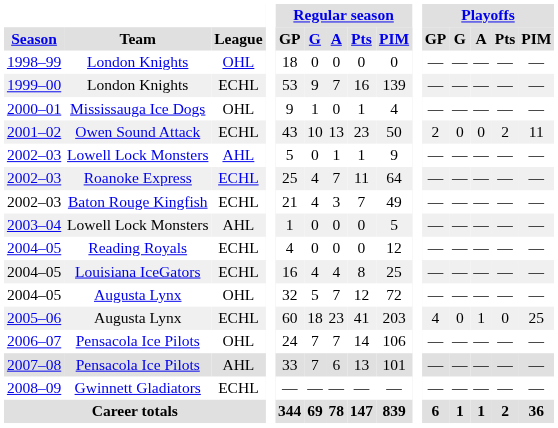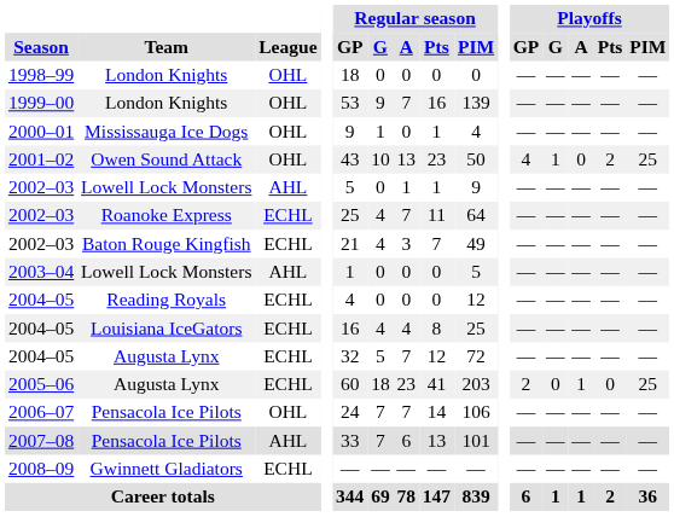 <table BORDER="0" CELLPADDING="3" CELLSPACING="0" ID="Table3">
 <tr ALIGN="center" bgcolor="#e0e0e0">
 <th ALIGN="center" colspan="3" bgcolor="#ffffff"> </th>
 <th ALIGN="center" rowspan="99" bgcolor="#ffffff"> </th>
 <th ALIGN="center" colspan="5"><a href='#'>Regular season</a></th>
 <th ALIGN="center" rowspan="99" bgcolor="#ffffff"> </th>
 <th ALIGN="center" colspan="5"><a href='#'>Playoffs</a></th>
 </tr>
 <tr ALIGN="center" bgcolor="#e0e0e0">
 <th><a href='#'>Season</a></th>
 <th>Team</th>
 <th>League</th>
 <th>GP</th>
 <th><a href='#'>G</a></th>
 <th><a href='#'>A</a></th>
 <th><a href='#'>Pts</a></th>
 <th><a href='#'>PIM</a></th>
 <th>GP</th>
 <th>G</th>
 <th>A</th>
 <th>Pts</th>
 <th>PIM</th>
 </tr>
 <tr ALIGN="center">
 <td><a href='#'>1998–99</a></td>
 <td><a href='#'>London Knights</a></td>
 <td><a href='#'>OHL</a></td>
 <td>18</td>
 <td>0</td>
 <td>0</td>
 <td>0</td>
 <td>0</td>
 <td>—</td>
 <td>—</td>
 <td>—</td>
 <td>—</td>
 <td>—</td>
 </tr>
 <tr ALIGN="center" bgcolor="#f0f0f0">
 <td><a href='#'>1999–00</a></td>
 <td>London Knights</td>
-<td>ECHL</td>
+<td>OHL</td>
 <td>53</td>
 <td>9</td>
 <td>7</td>
 <td>16</td>
 <td>139</td>
 <td>—</td>
 <td>—</td>
 <td>—</td>
 <td>—</td>
 <td>—</td>
 </tr>
 <tr ALIGN="center">
 <td><a href='#'>2000–01</a></td>
 <td><a href='#'>Mississauga Ice Dogs</a></td>
 <td>OHL</td>
 <td>9</td>
 <td>1</td>
 <td>0</td>
 <td>1</td>
 <td>4</td>
 <td>—</td>
 <td>—</td>
 <td>—</td>
 <td>—</td>
 <td>—</td>
 </tr>
 <tr ALIGN="center" bgcolor="#f0f0f0">
 <td><a href='#'>2001–02</a></td>
 <td><a href='#'>Owen Sound Attack</a></td>
-<td>ECHL</td>
+<td>OHL</td>
 <td>43</td>
 <td>10</td>
 <td>13</td>
 <td>23</td>
 <td>50</td>
-<td>2</td>
-<td>0</td>
+<td>4</td>
+<td>1</td>
 <td>0</td>
 <td>2</td>
-<td>11</td>
+<td>25</td>
 </tr>
 <tr ALIGN="center">
 <td><a href='#'>2002–03</a></td>
 <td><a href='#'>Lowell Lock Monsters</a></td>
 <td><a href='#'>AHL</a></td>
 <td>5</td>
 <td>0</td>
 <td>1</td>
 <td>1</td>
 <td>9</td>
 <td>—</td>
 <td>—</td>
 <td>—</td>
 <td>—</td>
 <td>—</td>
 </tr>
 <tr ALIGN="center" bgcolor="#f0f0f0">
 <td><a href='#'>2002–03</a></td>
 <td><a href='#'>Roanoke Express</a></td>
 <td><a href='#'>ECHL</a></td>
 <td>25</td>
 <td>4</td>
 <td>7</td>
 <td>11</td>
 <td>64</td>
 <td>—</td>
 <td>—</td>
 <td>—</td>
 <td>—</td>
 <td>—</td>
 </tr>
 <tr ALIGN="center">
 <td>2002–03</td>
 <td><a href='#'>Baton Rouge Kingfish</a></td>
 <td>ECHL</td>
 <td>21</td>
 <td>4</td>
 <td>3</td>
 <td>7</td>
 <td>49</td>
 <td>—</td>
 <td>—</td>
 <td>—</td>
 <td>—</td>
 <td>—</td>
 </tr>
 <tr ALIGN="center" bgcolor="#f0f0f0">
 <td><a href='#'>2003–04</a></td>
 <td>Lowell Lock Monsters</td>
 <td>AHL</td>
 <td>1</td>
 <td>0</td>
 <td>0</td>
 <td>0</td>
 <td>5</td>
 <td>—</td>
 <td>—</td>
 <td>—</td>
 <td>—</td>
 <td>—</td>
 </tr>
 <tr ALIGN="center">
 <td><a href='#'>2004–05</a></td>
 <td><a href='#'>Reading Royals</a></td>
 <td>ECHL</td>
 <td>4</td>
 <td>0</td>
 <td>0</td>
 <td>0</td>
 <td>12</td>
 <td>—</td>
 <td>—</td>
 <td>—</td>
 <td>—</td>
 <td>—</td>
 </tr>
 <tr ALIGN="center" bgcolor="#f0f0f0">
 <td>2004–05</td>
 <td><a href='#'>Louisiana IceGators</a></td>
 <td>ECHL</td>
 <td>16</td>
 <td>4</td>
 <td>4</td>
 <td>8</td>
 <td>25</td>
 <td>—</td>
 <td>—</td>
 <td>—</td>
 <td>—</td>
 <td>—</td>
 </tr>
 <tr ALIGN="center">
 <td>2004–05</td>
 <td><a href='#'>Augusta Lynx</a></td>
-<td>OHL</td>
+<td>ECHL</td>
 <td>32</td>
 <td>5</td>
 <td>7</td>
 <td>12</td>
 <td>72</td>
 <td>—</td>
 <td>—</td>
 <td>—</td>
 <td>—</td>
 <td>—</td>
 </tr>
 <tr ALIGN="center" bgcolor="#f0f0f0">
 <td><a href='#'>2005–06</a></td>
 <td>Augusta Lynx</td>
 <td>ECHL</td>
 <td>60</td>
 <td>18</td>
 <td>23</td>
 <td>41</td>
 <td>203</td>
-<td>4</td>
+<td>2</td>
 <td>0</td>
 <td>1</td>
 <td>0</td>
 <td>25</td>
 </tr>
 <tr ALign="center">
 <td><a href='#'>2006–07</a></td>
 <td><a href='#'>Pensacola Ice Pilots</a></td>
 <td>OHL</td>
 <td>24</td>
 <td>7</td>
 <td>7</td>
 <td>14</td>
 <td>106</td>
 <td>—</td>
 <td>—</td>
 <td>—</td>
 <td>—</td>
 <td>—</td>
 </tr>
 <tr ALIGN="center" bgcolor="#e0e0e0">
 <td><a href='#'>2007–08</a></td>
 <td><a href='#'>Pensacola Ice Pilots</a></td>
 <td>AHL</td>
 <td>33</td>
 <td>7</td>
 <td>6</td>
 <td>13</td>
 <td>101</td>
 <td>—</td>
 <td>—</td>
 <td>—</td>
 <td>—</td>
 <td>—</td>
 </tr>
 <tr ALIGN="center">
 <td><a href='#'>2008–09</a></td>
 <td><a href='#'>Gwinnett Gladiators</a></td>
 <td>ECHL</td>
 <td>—</td>
 <td>—</td>
 <td>—</td>
 <td>—</td>
 <td>—</td>
 <td>—</td>
 <td>—</td>
 <td>—</td>
 <td>—</td>
 <td>—</td>
 </tr>
 <tr ALIGN="center" bgcolor="#e0e0e0">
 <th colspan="3">Career totals</th>
 <th ALIGN="center">344</th>
 <th ALIGN="center">69</th>
 <th ALIGN="center">78</th>
 <th ALIGN="center">147</th>
 <th ALIGN="center">839</th>
 <th ALIGN="center">6</th>
 <th ALIGN="center">1</th>
 <th ALIGN="center">1</th>
 <th ALIGN="center">2</th>
 <th ALIGN="center">36</th>
 </tr>
 </table>
